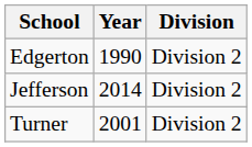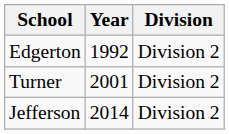 <table class="wikitable">
 <tr>
 <th>School</th>
 <th>Year</th>
 <th>Division</th>
 </tr>
 <tr>
 <td>Edgerton</td>
-<td>1990</td>
+<td>1992</td>
+<td>Division 2</td>
+</tr>
+<tr>
+<td>Turner</td>
+<td>2001</td>
 <td>Division 2</td>
 </tr>
 <tr>
 <td>Jefferson</td>
 <td>2014</td>
 <td>Division 2</td>
 </tr>
-<tr>
-<td>Turner</td>
-<td>2001</td>
-<td>Division 2</td>
-</tr>
 </table>
